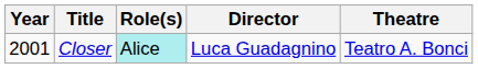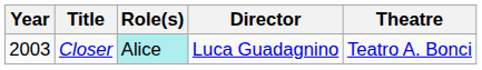 <table class="wikitable plainrowheaders sortable">
 <tr>
 <th scope="col">Year</th>
 <th scope="col">Title</th>
 <th scope="col">Role(s)</th>
 <th scope="col">Director</th>
 <th scope="col" class="unsortable">Theatre</th>
 </tr>
 <tr>
-<td>2001</td>
+<td>2003</td>
 <td><em><a href='#'>Closer</a></em></td>
 <td style="background: paleturquoise;">Alice</td>
 <td><a href='#'>Luca Guadagnino</a></td>
 <td><a href='#'>Teatro A. Bonci</a></td>
 </tr>
 </table>
